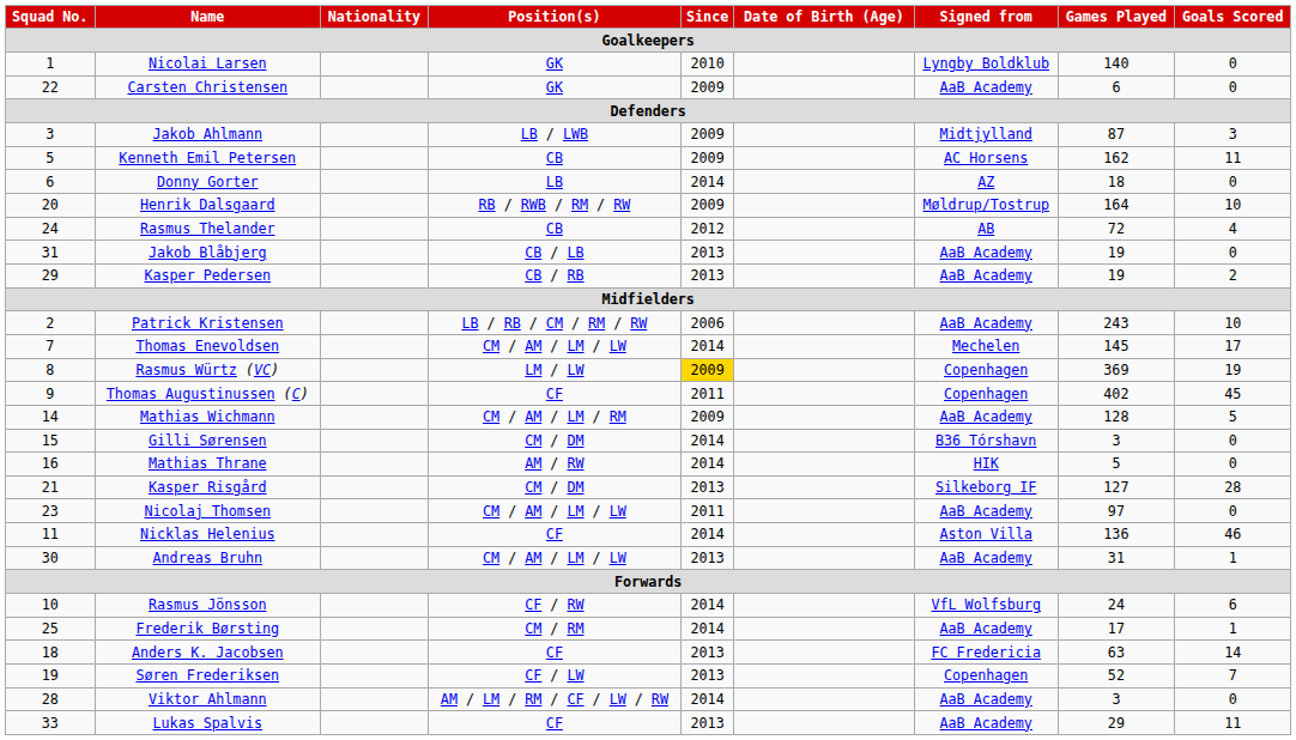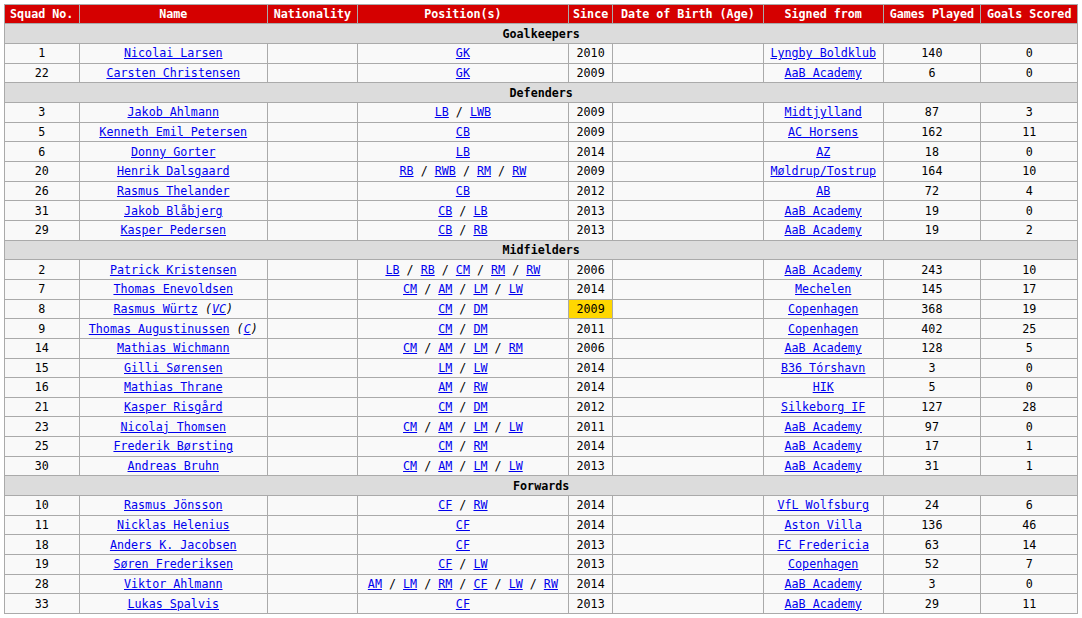 <table class="wikitable" style="text-align:center; font-size:90%; width:85%;">
 <tr>
 <th style="background:#d50000; color:white; text-align:center;">Squad No.</th>
 <th style="background:#d50000; color:white; text-align:center;">Name</th>
 <th style="background:#d50000; color:white; text-align:center;">Nationality</th>
 <th style="background:#d50000; color:white; text-align:center;">Position(s)</th>
 <th style="background:#d50000; color:white; text-align:center;">Since</th>
 <th style="background:#d50000; color:white; text-align:center;">Date of Birth (Age)</th>
 <th style="background:#d50000; color:white; text-align:center;">Signed from</th>
 <th style="background:#d50000; color:white; text-align:center;">Games Played</th>
 <th style="background:#d50000; color:white; text-align:center;">Goals Scored</th>
 </tr>
 <tr>
 <th colspan="9" style="background:#dcdcdc; text-align:center;">Goalkeepers</th>
 </tr>
 <tr>
 <td>1</td>
 <td><a href='#'>Nicolai Larsen</a></td>
 <td></td>
 <td><a href='#'>GK</a></td>
 <td>2010</td>
 <td></td>
 <td> <a href='#'>Lyngby Boldklub</a></td>
 <td>140</td>
 <td>0</td>
 </tr>
 <tr>
 <td>22</td>
 <td><a href='#'>Carsten Christensen</a></td>
 <td></td>
 <td><a href='#'>GK</a></td>
 <td>2009</td>
 <td></td>
 <td> <a href='#'>AaB Academy</a></td>
 <td>6</td>
 <td>0</td>
 </tr>
 <tr>
 <th colspan="9" style="background:#dcdcdc; text-align:center;">Defenders</th>
 </tr>
 <tr>
 <td>3</td>
 <td><a href='#'>Jakob Ahlmann</a></td>
 <td></td>
 <td><a href='#'>LB</a> / <a href='#'>LWB</a></td>
 <td>2009</td>
 <td></td>
 <td> <a href='#'>Midtjylland</a></td>
 <td>87</td>
 <td>3</td>
 </tr>
 <tr>
 <td>5</td>
 <td><a href='#'>Kenneth Emil Petersen</a></td>
 <td></td>
 <td><a href='#'>CB</a></td>
 <td>2009</td>
 <td></td>
 <td> <a href='#'>AC Horsens</a></td>
 <td>162</td>
 <td>11</td>
 </tr>
 <tr>
 <td>6</td>
 <td><a href='#'>Donny Gorter</a></td>
 <td></td>
 <td><a href='#'>LB</a></td>
 <td>2014</td>
 <td></td>
 <td> <a href='#'>AZ</a></td>
 <td>18</td>
 <td>0</td>
 </tr>
 <tr>
 <td>20</td>
 <td><a href='#'>Henrik Dalsgaard</a></td>
 <td></td>
 <td><a href='#'>RB</a> / <a href='#'>RWB</a> / <a href='#'>RM</a> / <a href='#'>RW</a></td>
 <td>2009</td>
 <td></td>
 <td> <a href='#'>Møldrup/Tostrup</a></td>
 <td>164</td>
 <td>10</td>
 </tr>
 <tr>
-<td>24</td>
+<td>26</td>
 <td><a href='#'>Rasmus Thelander</a></td>
 <td></td>
 <td><a href='#'>CB</a></td>
 <td>2012</td>
 <td></td>
 <td> <a href='#'>AB</a></td>
 <td>72</td>
 <td>4</td>
 </tr>
 <tr>
 <td>31</td>
 <td><a href='#'>Jakob Blåbjerg</a></td>
 <td></td>
 <td><a href='#'>CB</a> / <a href='#'>LB</a></td>
 <td>2013</td>
 <td></td>
 <td> <a href='#'>AaB Academy</a></td>
 <td>19</td>
 <td>0</td>
 </tr>
 <tr>
 <td>29</td>
 <td><a href='#'>Kasper Pedersen</a></td>
 <td></td>
 <td><a href='#'>CB</a> / <a href='#'>RB</a></td>
 <td>2013</td>
 <td></td>
 <td> <a href='#'>AaB Academy</a></td>
 <td>19</td>
 <td>2</td>
 </tr>
 <tr>
 <th colspan="9" style="background:#dcdcdc; text-align:center;">Midfielders</th>
 </tr>
 <tr>
 <td>2</td>
 <td><a href='#'>Patrick Kristensen</a></td>
 <td></td>
 <td><a href='#'>LB</a> / <a href='#'>RB</a> / <a href='#'>CM</a> / <a href='#'>RM</a> / <a href='#'>RW</a></td>
 <td>2006</td>
 <td></td>
 <td> <a href='#'>AaB Academy</a></td>
 <td>243</td>
 <td>10</td>
 </tr>
 <tr>
 <td>7</td>
 <td><a href='#'>Thomas Enevoldsen</a></td>
 <td></td>
 <td><a href='#'>CM</a> / <a href='#'>AM</a> / <a href='#'>LM</a> / <a href='#'>LW</a></td>
 <td>2014</td>
 <td></td>
 <td> <a href='#'>Mechelen</a></td>
 <td>145</td>
 <td>17</td>
 </tr>
 <tr>
 <td>8</td>
 <td><a href='#'>Rasmus Würtz</a> <em>(<a href='#'>VC</a>)</em></td>
 <td></td>
-<td><a href='#'>LM</a> / <a href='#'>LW</a></td>
+<td><a href='#'>CM</a> / <a href='#'>DM</a></td>
 <td style="background: gold;">2009</td>
 <td></td>
 <td> <a href='#'>Copenhagen</a></td>
-<td>369</td>
+<td>368</td>
 <td>19</td>
 </tr>
 <tr>
 <td>9</td>
 <td><a href='#'>Thomas Augustinussen</a> <em>(<a href='#'>C</a>)</em></td>
 <td></td>
-<td><a href='#'>CF</a></td>
+<td><a href='#'>CM</a> / <a href='#'>DM</a></td>
 <td>2011</td>
 <td></td>
 <td> <a href='#'>Copenhagen</a></td>
 <td>402</td>
-<td>45</td>
+<td>25</td>
 </tr>
 <tr>
 <td>14</td>
 <td><a href='#'>Mathias Wichmann</a></td>
 <td></td>
 <td><a href='#'>CM</a> / <a href='#'>AM</a> / <a href='#'>LM</a> / <a href='#'>RM</a></td>
-<td>2009</td>
+<td>2006</td>
 <td></td>
 <td> <a href='#'>AaB Academy</a></td>
 <td>128</td>
 <td>5</td>
 </tr>
 <tr>
 <td>15</td>
 <td><a href='#'>Gilli Sørensen</a></td>
 <td></td>
-<td><a href='#'>CM</a> / <a href='#'>DM</a></td>
+<td><a href='#'>LM</a> / <a href='#'>LW</a></td>
 <td>2014</td>
 <td></td>
 <td> <a href='#'>B36 Tórshavn</a></td>
 <td>3</td>
 <td>0</td>
 </tr>
 <tr>
 <td>16</td>
 <td><a href='#'>Mathias Thrane</a></td>
 <td></td>
 <td><a href='#'>AM</a> / <a href='#'>RW</a></td>
 <td>2014</td>
 <td></td>
 <td> <a href='#'>HIK</a></td>
 <td>5</td>
 <td>0</td>
 </tr>
 <tr>
 <td>21</td>
 <td><a href='#'>Kasper Risgård</a></td>
 <td></td>
 <td><a href='#'>CM</a> / <a href='#'>DM</a></td>
-<td>2013</td>
+<td>2012</td>
 <td></td>
 <td> <a href='#'>Silkeborg IF</a></td>
 <td>127</td>
 <td>28</td>
 </tr>
 <tr>
 <td>23</td>
 <td><a href='#'>Nicolaj Thomsen</a></td>
 <td></td>
 <td><a href='#'>CM</a> / <a href='#'>AM</a> / <a href='#'>LM</a> / <a href='#'>LW</a></td>
 <td>2011</td>
 <td></td>
 <td> <a href='#'>AaB Academy</a></td>
 <td>97</td>
 <td>0</td>
 </tr>
 <tr>
-<td>11</td>
-<td><a href='#'>Nicklas Helenius</a></td>
+<td>25</td>
+<td><a href='#'>Frederik Børsting</a></td>
 <td></td>
-<td><a href='#'>CF</a></td>
+<td><a href='#'>CM</a> / <a href='#'>RM</a></td>
 <td>2014</td>
 <td></td>
-<td> <a href='#'>Aston Villa</a></td>
-<td>136</td>
-<td>46</td>
+<td> <a href='#'>AaB Academy</a></td>
+<td>17</td>
+<td>1</td>
 </tr>
 <tr>
 <td>30</td>
 <td><a href='#'>Andreas Bruhn</a></td>
 <td></td>
 <td><a href='#'>CM</a> / <a href='#'>AM</a> / <a href='#'>LM</a> / <a href='#'>LW</a></td>
 <td>2013</td>
 <td></td>
 <td> <a href='#'>AaB Academy</a></td>
 <td>31</td>
 <td>1</td>
 </tr>
 <tr>
 <th colspan="9" style="background:#dcdcdc; text-align:center;">Forwards</th>
 </tr>
 <tr>
 <td>10</td>
 <td><a href='#'>Rasmus Jönsson</a></td>
 <td></td>
 <td><a href='#'>CF</a> / <a href='#'>RW</a></td>
 <td>2014</td>
 <td></td>
 <td> <a href='#'>VfL Wolfsburg</a></td>
 <td>24</td>
 <td>6</td>
 </tr>
 <tr>
-<td>25</td>
-<td><a href='#'>Frederik Børsting</a></td>
+<td>11</td>
+<td><a href='#'>Nicklas Helenius</a></td>
 <td></td>
-<td><a href='#'>CM</a> / <a href='#'>RM</a></td>
+<td><a href='#'>CF</a></td>
 <td>2014</td>
 <td></td>
-<td> <a href='#'>AaB Academy</a></td>
-<td>17</td>
-<td>1</td>
+<td> <a href='#'>Aston Villa</a></td>
+<td>136</td>
+<td>46</td>
 </tr>
 <tr>
 <td>18</td>
 <td><a href='#'>Anders K. Jacobsen</a></td>
 <td></td>
 <td><a href='#'>CF</a></td>
 <td>2013</td>
 <td></td>
 <td> <a href='#'>FC Fredericia</a></td>
 <td>63</td>
 <td>14</td>
 </tr>
 <tr>
 <td>19</td>
 <td><a href='#'>Søren Frederiksen</a></td>
 <td></td>
 <td><a href='#'>CF</a> / <a href='#'>LW</a></td>
 <td>2013</td>
 <td></td>
 <td> <a href='#'>Copenhagen</a></td>
 <td>52</td>
 <td>7</td>
 </tr>
 <tr>
 <td>28</td>
 <td><a href='#'>Viktor Ahlmann</a></td>
 <td></td>
 <td><a href='#'>AM</a> / <a href='#'>LM</a> / <a href='#'>RM</a> / <a href='#'>CF</a> / <a href='#'>LW</a> / <a href='#'>RW</a></td>
 <td>2014</td>
 <td></td>
 <td> <a href='#'>AaB Academy</a></td>
 <td>3</td>
 <td>0</td>
 </tr>
 <tr>
 <td>33</td>
 <td><a href='#'>Lukas Spalvis</a></td>
 <td></td>
 <td><a href='#'>CF</a></td>
 <td>2013</td>
 <td></td>
 <td> <a href='#'>AaB Academy</a></td>
 <td>29</td>
 <td>11</td>
 </tr>
 </table>
